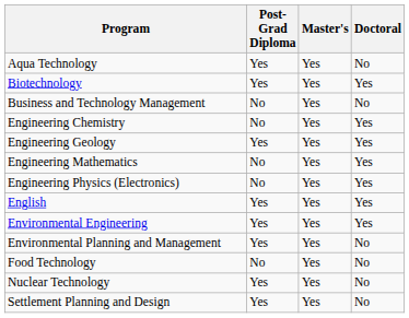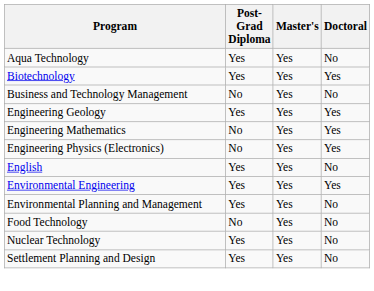 <table class="wikitable"=>
 <tr>
 <th width="300">Program</th>
 <th width="50">Post-Grad Diploma</th>
 <th width="50">Master's</th>
 <th width="50">Doctoral</th>
 </tr>
 <tr>
 <td>Aqua Technology</td>
 <td>Yes</td>
 <td>Yes</td>
 <td>No</td>
 </tr>
 <tr>
 <td><a href='#'>Biotechnology</a></td>
 <td>Yes</td>
 <td>Yes</td>
 <td>Yes</td>
 </tr>
 <tr>
 <td>Business and Technology Management</td>
 <td>No</td>
 <td>Yes</td>
 <td>No</td>
 </tr>
 <tr>
-<td>Engineering Chemistry</td>
-<td>No</td>
-<td>Yes</td>
-<td>Yes</td>
-</tr>
-<tr>
 <td>Engineering Geology</td>
 <td>Yes</td>
 <td>Yes</td>
 <td>Yes</td>
 </tr>
 <tr>
 <td>Engineering Mathematics</td>
 <td>No</td>
 <td>Yes</td>
 <td>Yes</td>
 </tr>
 <tr>
 <td>Engineering Physics (Electronics)</td>
 <td>No</td>
 <td>Yes</td>
 <td>Yes</td>
 </tr>
 <tr>
 <td><a href='#'>English</a></td>
 <td>Yes</td>
 <td>Yes</td>
-<td>Yes</td>
+<td>No</td>
 </tr>
 <tr>
 <td><a href='#'>Environmental Engineering</a></td>
 <td>Yes</td>
 <td>Yes</td>
 <td>Yes</td>
 </tr>
 <tr>
 <td>Environmental Planning and Management</td>
 <td>Yes</td>
 <td>Yes</td>
 <td>No</td>
 </tr>
 <tr>
 <td>Food Technology</td>
 <td>No</td>
 <td>Yes</td>
 <td>No</td>
 </tr>
 <tr>
 <td>Nuclear Technology</td>
 <td>Yes</td>
 <td>Yes</td>
 <td>No</td>
 </tr>
 <tr>
 <td>Settlement Planning and Design</td>
 <td>Yes</td>
 <td>Yes</td>
 <td>No</td>
 </tr>
 </table>
